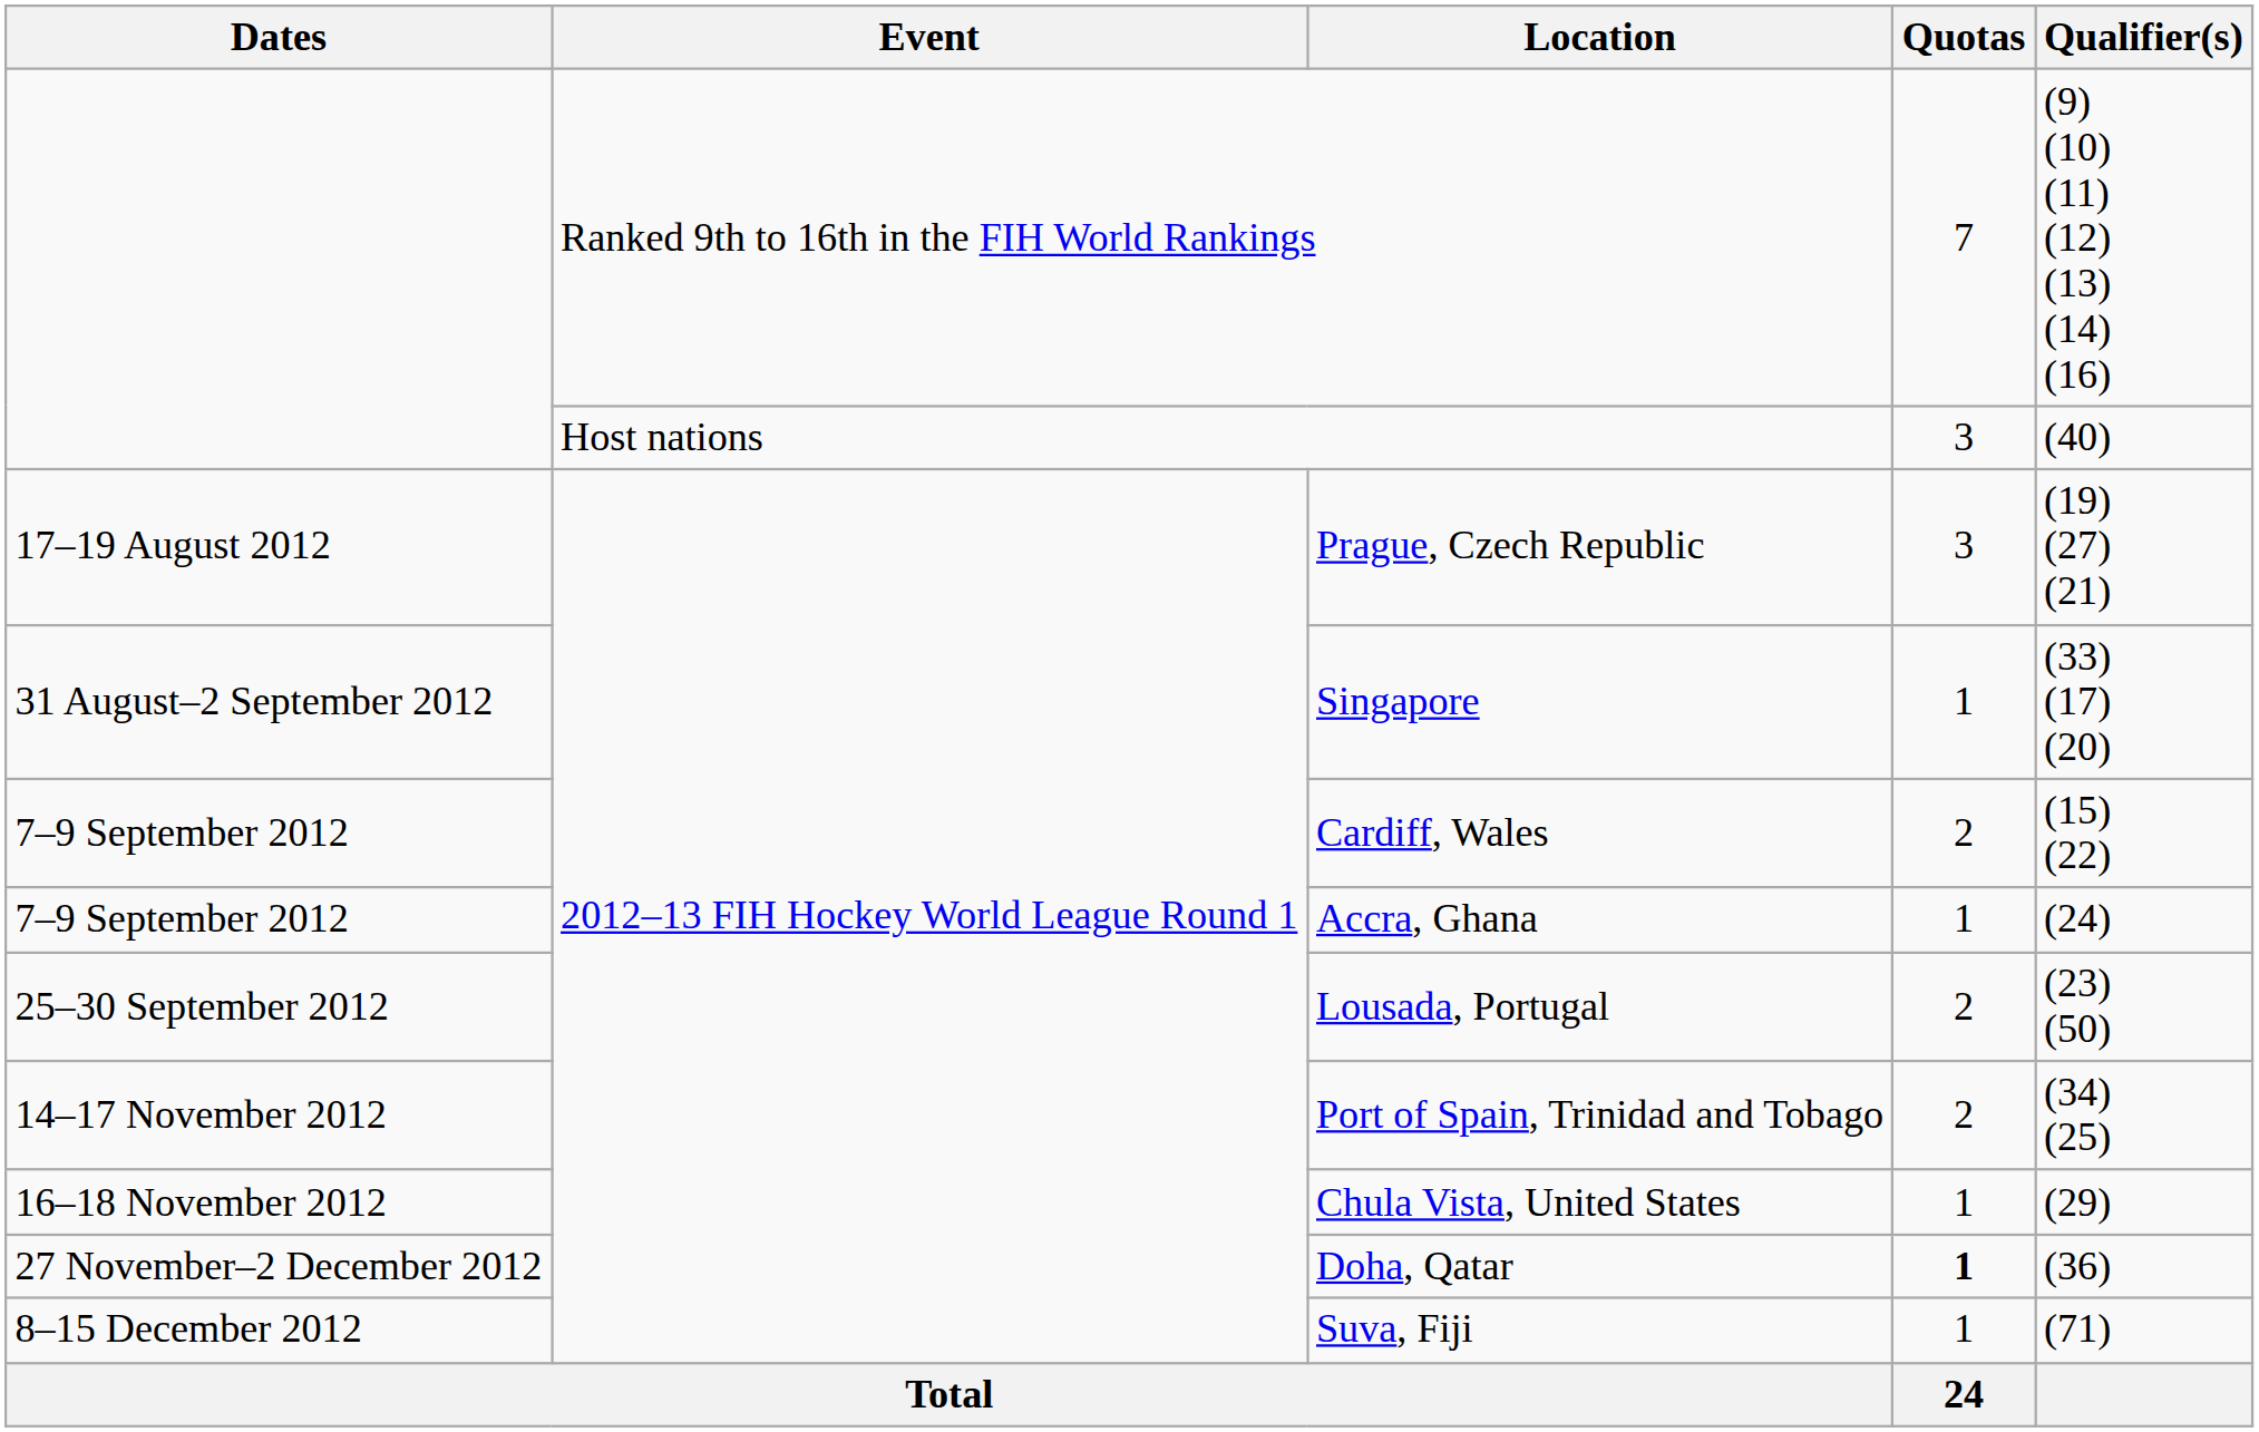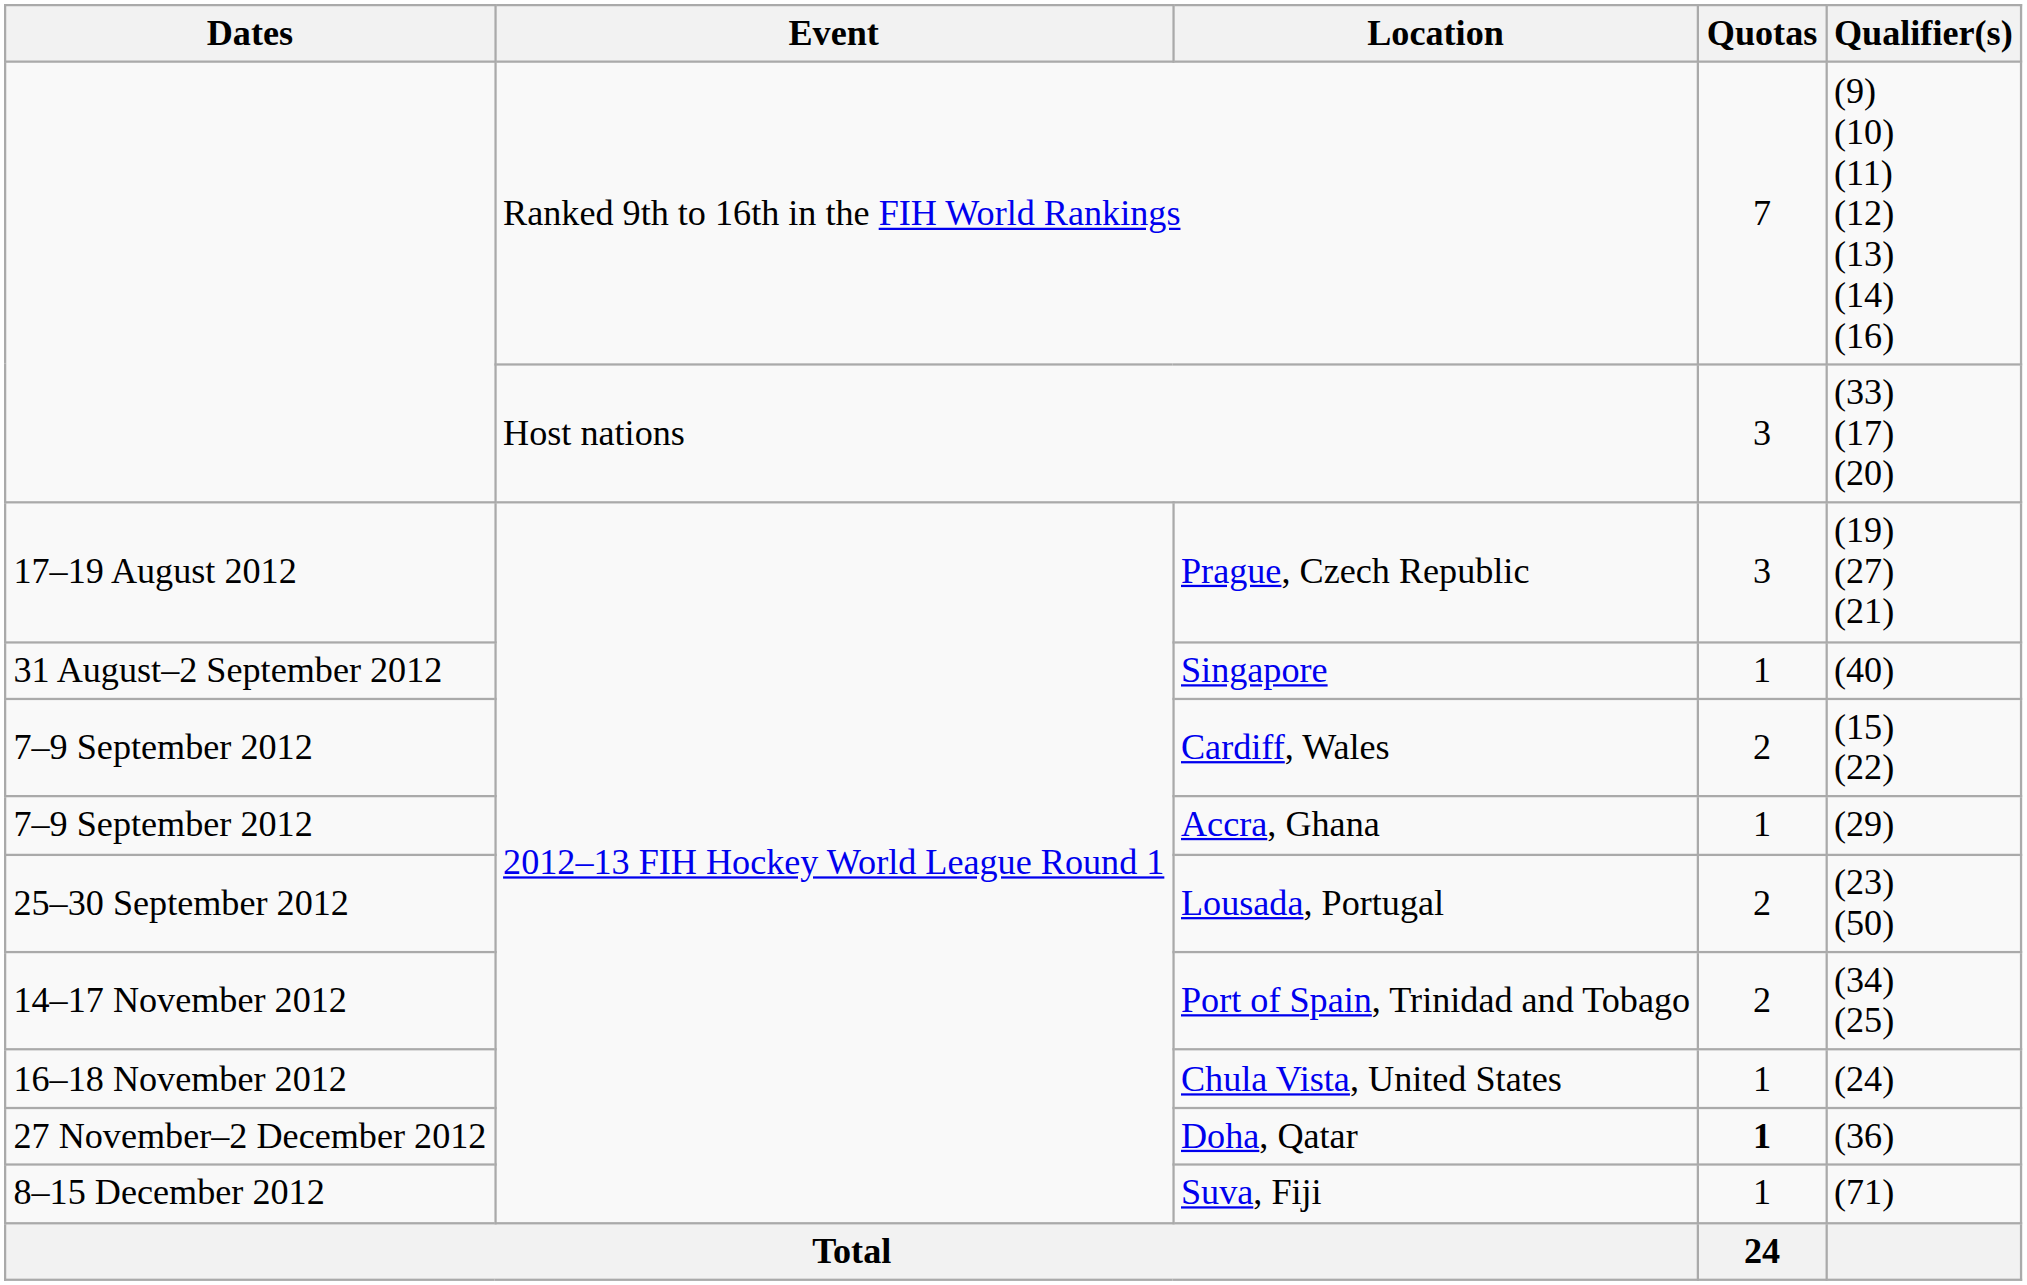 <table class=wikitable>
 <tr>
 <th>Dates</th>
 <th>Event</th>
 <th>Location</th>
 <th>Quotas</th>
 <th>Qualifier(s)</th>
 </tr>
 <tr>
 <td rowspan=2></td>
 <td colspan=2>Ranked 9th to 16th in the <a href='#'>FIH World Rankings</a></td>
 <td align=center>7</td>
 <td> (9)<br> (10)<br> (11)<br> (12)<br> (13)<br> (14)<br> (16)</td>
 </tr>
 <tr>
 <td colspan=2>Host nations</td>
 <td align=center>3</td>
-<td> (40)</td>
+<td> (33)<br> (17)<br> (20)</td>
 </tr>
 <tr>
 <td>17–19 August 2012</td>
 <td rowspan=9><a href='#'>2012–13 FIH Hockey World League Round 1</a></td>
 <td><a href='#'>Prague</a>, Czech Republic</td>
 <td align=center>3</td>
 <td> (19)<br> (27)<br> (21)</td>
 </tr>
 <tr>
 <td>31 August–2 September 2012</td>
 <td><a href='#'>Singapore</a></td>
 <td align=center>1</td>
-<td> (33)<br> (17)<br> (20)</td>
+<td> (40)</td>
 </tr>
 <tr>
 <td>7–9 September 2012</td>
 <td><a href='#'>Cardiff</a>, Wales</td>
 <td align=center>2</td>
 <td> (15)<br> (22)</td>
 </tr>
 <tr>
 <td>7–9 September 2012</td>
 <td><a href='#'>Accra</a>, Ghana</td>
 <td align=center>1</td>
-<td> (24)</td>
+<td> (29)</td>
 </tr>
 <tr>
 <td>25–30 September 2012</td>
 <td><a href='#'>Lousada</a>, Portugal</td>
 <td align=center>2</td>
 <td> (23)<br> (50)</td>
 </tr>
 <tr>
 <td>14–17 November 2012</td>
 <td><a href='#'>Port of Spain</a>, Trinidad and Tobago</td>
 <td align=center>2</td>
 <td> (34)<br> (25)</td>
 </tr>
 <tr>
 <td>16–18 November 2012</td>
 <td><a href='#'>Chula Vista</a>, United States</td>
 <td align=center>1</td>
-<td> (29)</td>
+<td> (24)</td>
 </tr>
 <tr>
 <td>27 November–2 December 2012</td>
 <td><a href='#'>Doha</a>, Qatar</td>
 <td align=center><strong>1</strong></td>
 <td> (36)</td>
 </tr>
 <tr>
 <td>8–15 December 2012</td>
 <td><a href='#'>Suva</a>, Fiji</td>
 <td align=center>1</td>
 <td> (71)</td>
 </tr>
 <tr>
 <th colspan="3">Total</th>
 <th>24</th>
 <th></th>
 </tr>
 </table>
